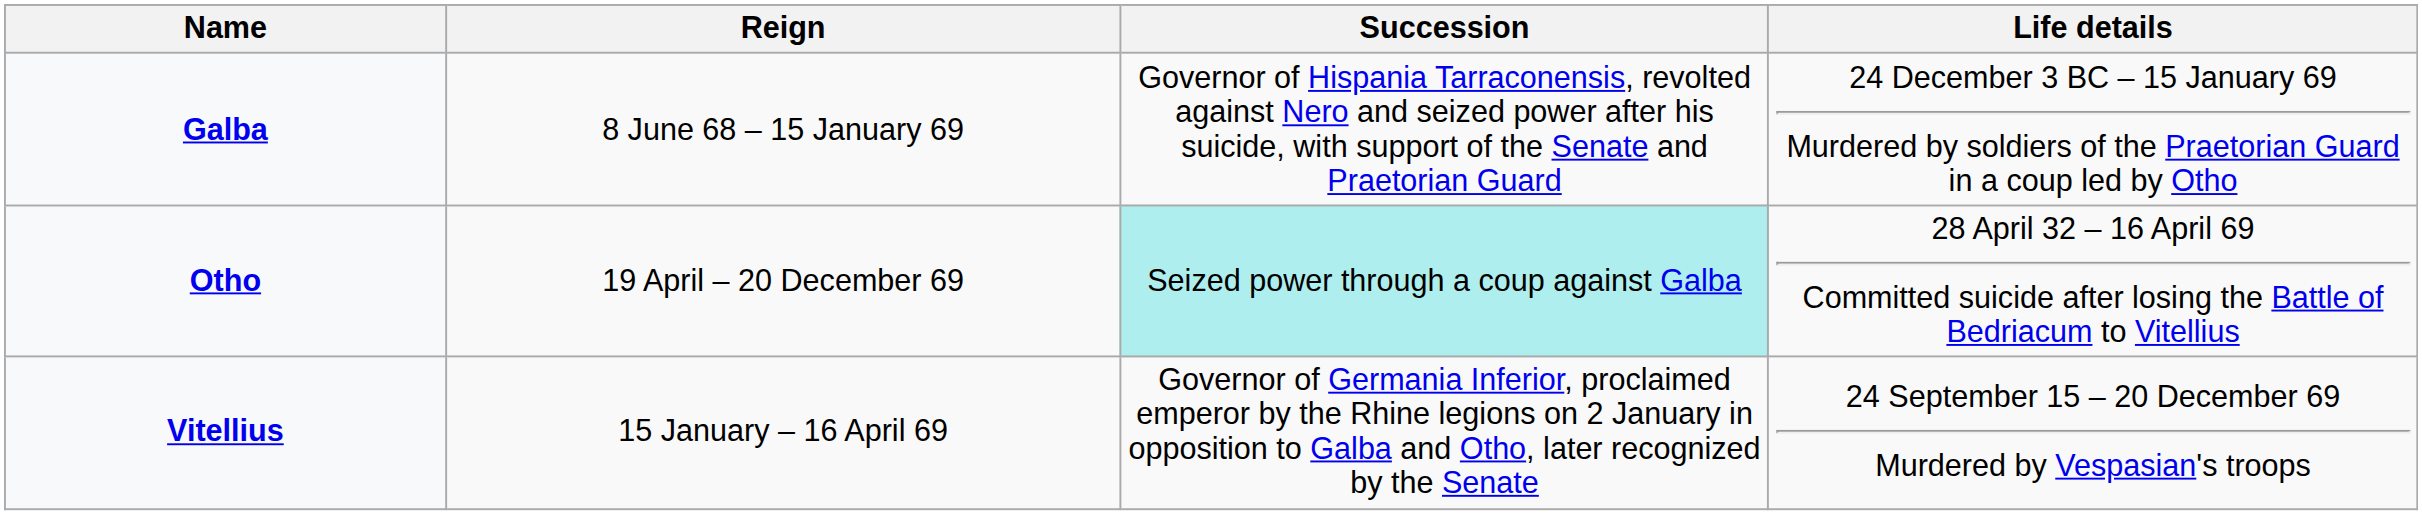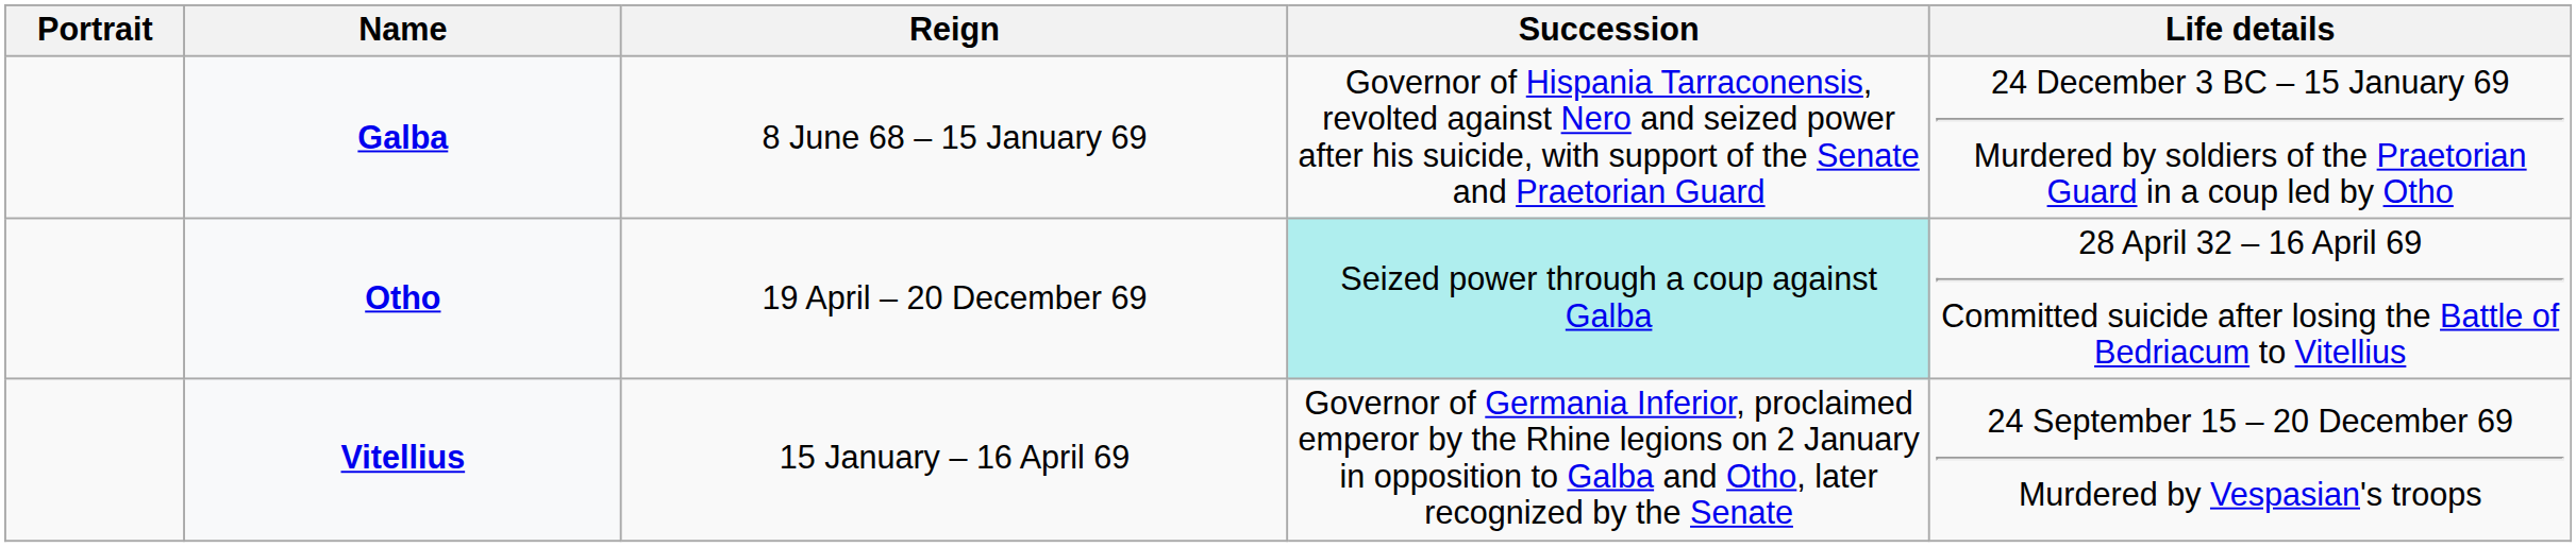 <table class="wikitable plainrowheaders" style="text-align:center; width:100%">
 <tr>
+<th scope=col width="7%">Portrait</th>
 <th scope=col width="17%">Name</th>
 <th scope=col width="26%">Reign</th>
 <th scope=col width="25%">Succession</th>
 <th scope=col width="25%">Life details</th>
 </tr>
 <tr>
+<td></td>
 <th scope=row style="text-align:center; background:#F8F9FA"><strong><a href='#'>Galba</a></strong><br></th>
 <td>8 June 68 – 15 January 69<br></td>
 <td>Governor of <a href='#'>Hispania Tarraconensis</a>, revolted against <a href='#'>Nero</a> and seized power after his suicide, with support of the <a href='#'>Senate</a> and <a href='#'>Praetorian Guard</a></td>
 <td>24 December 3 BC – 15 January 69<br><hr>Murdered by soldiers of the <a href='#'>Praetorian Guard</a> in a coup led by <a href='#'>Otho</a></td>
 </tr>
 <tr>
+<td></td>
 <th scope=row style="text-align:center; background:#F8F9FA"><strong><a href='#'>Otho</a></strong><br></th>
 <td>19 April – 20 December 69<br></td>
 <td style="background: paleturquoise;">Seized power through a coup against <a href='#'>Galba</a></td>
 <td>28 April 32 – 16 April 69<br><hr>Committed suicide after losing the <a href='#'>Battle of Bedriacum</a> to <a href='#'>Vitellius</a></td>
 </tr>
 <tr>
+<td></td>
 <th scope=row style="text-align:center; background:#F8F9FA"><strong><a href='#'>Vitellius</a></strong><br></th>
 <td>15 January – 16 April 69<br></td>
 <td>Governor of <a href='#'>Germania Inferior</a>, proclaimed emperor by the Rhine legions on 2 January in opposition to <a href='#'>Galba</a> and <a href='#'>Otho</a>, later recognized by the <a href='#'>Senate</a></td>
 <td>24 September 15 – 20 December 69<br><hr>Murdered by <a href='#'>Vespasian</a>'s troops</td>
 </tr>
 </table>
